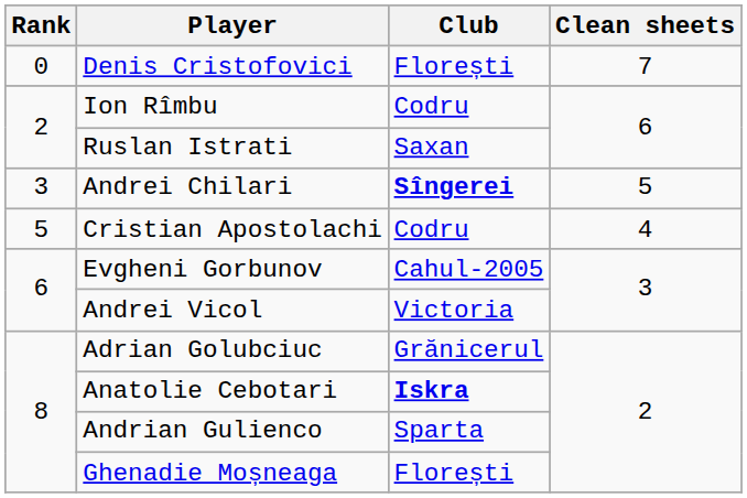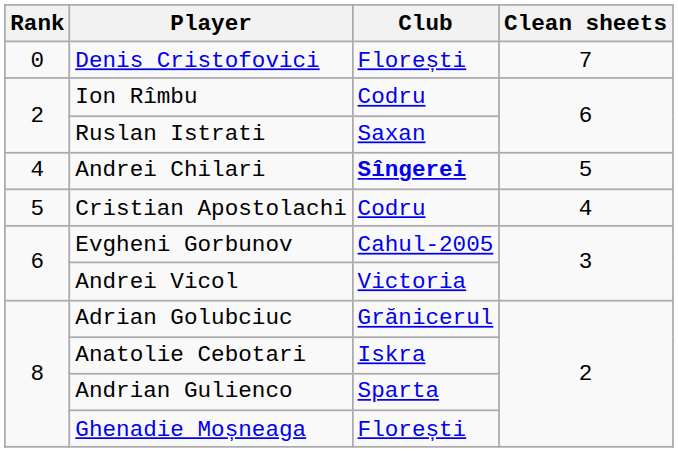 <table class="wikitable" style="text-align:center">
 <tr>
 <th>Rank</th>
 <th>Player</th>
 <th>Club</th>
 <th>Clean sheets</th>
 </tr>
 <tr>
 <td rowspan="1">0</td>
 <td align="left"> <a href='#'>Denis Cristofovici</a></td>
 <td align="left"><a href='#'>Florești</a></td>
 <td>7</td>
 </tr>
 <tr>
 <td rowspan="2">2</td>
 <td align="left"> Ion Rîmbu</td>
 <td align="left"><a href='#'>Codru</a></td>
 <td rowspan="2">6</td>
 </tr>
 <tr>
 <td align="left"> Ruslan Istrati</td>
 <td align="left"><a href='#'>Saxan</a></td>
 </tr>
 <tr>
-<td rowspan="1">3</td>
+<td rowspan="1">4</td>
 <td align="left"> Andrei Chilari</td>
 <td align="left"><strong><a href='#'>Sîngerei</a></strong></td>
 <td>5</td>
 </tr>
 <tr>
 <td rowspan="1">5</td>
 <td align="left"> Cristian Apostolachi</td>
 <td align="left"><a href='#'>Codru</a></td>
 <td>4</td>
 </tr>
 <tr>
 <td rowspan="2">6</td>
 <td align="left"> Evgheni Gorbunov</td>
 <td align="left"><a href='#'>Cahul-2005</a></td>
 <td rowspan="2">3</td>
 </tr>
 <tr>
 <td align="left"> Andrei Vicol</td>
 <td align="left"><a href='#'>Victoria</a></td>
 </tr>
 <tr>
 <td rowspan="4">8</td>
 <td align="left"> Adrian Golubciuc</td>
 <td align="left"><a href='#'>Grănicerul</a></td>
 <td rowspan="4">2</td>
 </tr>
 <tr>
 <td align="left"> Anatolie Cebotari</td>
-<td align="left"><strong><a href='#'>Iskra</a></strong></td>
+<td align="left"><a href='#'>Iskra</a></td>
 </tr>
 <tr>
 <td align="left"> Andrian Gulienco</td>
 <td align="left"><a href='#'>Sparta</a></td>
 </tr>
 <tr>
 <td align="left"> <a href='#'>Ghenadie Moșneaga</a></td>
 <td align="left"><a href='#'>Florești</a></td>
 </tr>
 </table>
